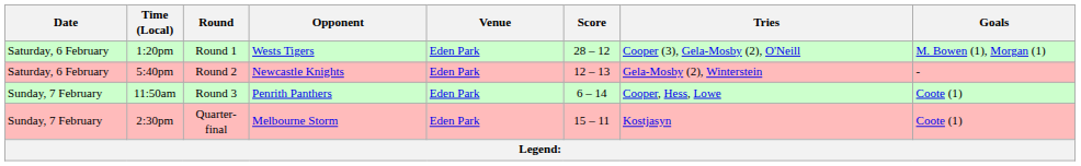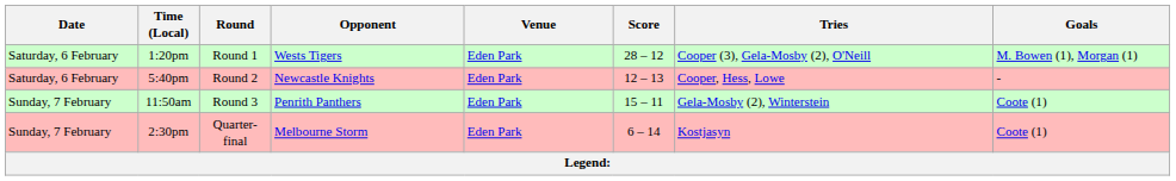 <table class="wikitable" style="font-size:75%;">
 <tr>
 <th style="width:115px;">Date</th>
 <th style="width:50px;">Time (Local)</th>
 <th style="width:60px;">Round</th>
 <th style="width:170px;">Opponent</th>
 <th style="width:130px;">Venue</th>
 <th style="width:50px;">Score</th>
 <th style="width:285px;">Tries</th>
 <th style="width:155px;">Goals</th>
 </tr>
 <tr style="background:#cfc;">
 <td>Saturday, 6 February</td>
 <td style="text-align:center;">1:20pm</td>
 <td style="text-align:center;">Round 1</td>
 <td> <a href='#'>Wests Tigers</a></td>
 <td><a href='#'>Eden Park</a></td>
 <td style="text-align:center;">28 – 12</td>
 <td><a href='#'>Cooper</a> (3), <a href='#'>Gela-Mosby</a> (2), <a href='#'>O'Neill</a></td>
 <td><a href='#'>M. Bowen</a> (1), <a href='#'>Morgan</a> (1)</td>
 </tr>
 <tr style="background:#fbb;">
 <td>Saturday, 6 February</td>
 <td style="text-align:center;">5:40pm</td>
 <td style="text-align:center;">Round 2</td>
 <td> <a href='#'>Newcastle Knights</a></td>
 <td><a href='#'>Eden Park</a></td>
 <td style="text-align:center;">12 – 13</td>
-<td><a href='#'>Gela-Mosby</a> (2), <a href='#'>Winterstein</a></td>
+<td><a href='#'>Cooper</a>, <a href='#'>Hess</a>, <a href='#'>Lowe</a></td>
 <td>-</td>
 </tr>
 <tr style="background:#cfc;">
 <td>Sunday, 7 February</td>
 <td style="text-align:center;">11:50am</td>
 <td style="text-align:center;">Round 3</td>
 <td> <a href='#'>Penrith Panthers</a></td>
 <td><a href='#'>Eden Park</a></td>
-<td style="text-align:center;">6 – 14</td>
-<td><a href='#'>Cooper</a>, <a href='#'>Hess</a>, <a href='#'>Lowe</a></td>
+<td style="text-align:center;">15 – 11</td>
+<td><a href='#'>Gela-Mosby</a> (2), <a href='#'>Winterstein</a></td>
 <td><a href='#'>Coote</a> (1)</td>
 </tr>
 <tr style="background:#fbb;">
 <td>Sunday, 7 February</td>
 <td style="text-align:center;">2:30pm</td>
 <td style="text-align:center;">Quarter-final</td>
 <td> <a href='#'>Melbourne Storm</a></td>
 <td><a href='#'>Eden Park</a></td>
-<td style="text-align:center;">15 – 11</td>
+<td style="text-align:center;">6 – 14</td>
 <td><a href='#'>Kostjasyn</a></td>
 <td><a href='#'>Coote</a> (1)</td>
 </tr>
 <tr>
 <th colspan="12">Legend:  </th>
 </tr>
 </table>
